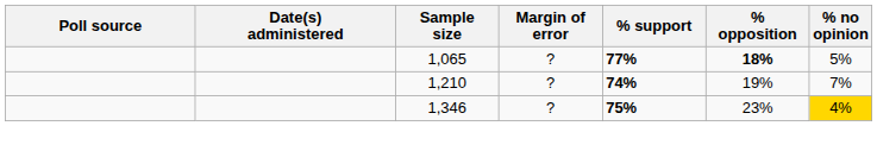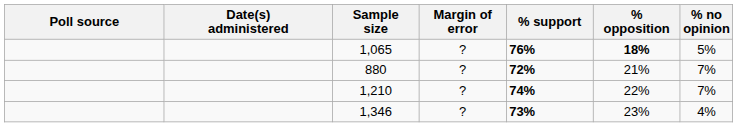 <table class="wikitable">
 <tr style="text-align:right;">
 <th style="width:190px;">Poll source</th>
 <th style="width:200px;">Date(s)<br>administered</th>
 <th style="width:100px;">Sample<br>size</th>
 <th style="width:100px;">Margin of<br>error</th>
 <th style="width:100px;">% support</th>
 <th style="width:100px;">% opposition</th>
 <th style="width:40px;">% no opinion</th>
 </tr>
 <tr>
 <td></td>
 <td align=center></td>
 <td align=center>1,065</td>
 <td align=center>?</td>
-<td><strong>77%</strong></td>
+<td><strong>76%</strong></td>
 <td align=center><strong>18%</strong></td>
 <td align=center>5%</td>
+</tr>
+<tr>
+<td></td>
+<td align=center></td>
+<td align=center>880</td>
+<td align=center>?</td>
+<td><strong>72%</strong></td>
+<td align=center>21%</td>
+<td align=center>7%</td>
 </tr>
 <tr>
 <td></td>
 <td align=center></td>
 <td align=center>1,210</td>
 <td align=center>?</td>
 <td><strong>74%</strong></td>
-<td align=center>19%</td>
+<td align=center>22%</td>
 <td align=center>7%</td>
 </tr>
 <tr>
 <td></td>
 <td align=center></td>
 <td align=center>1,346</td>
 <td align=center>?</td>
-<td><strong>75%</strong></td>
+<td><strong>73%</strong></td>
 <td align=center>23%</td>
-<td align=center style="background: gold;">4%</td>
+<td align=center>4%</td>
 </tr>
 </table>
